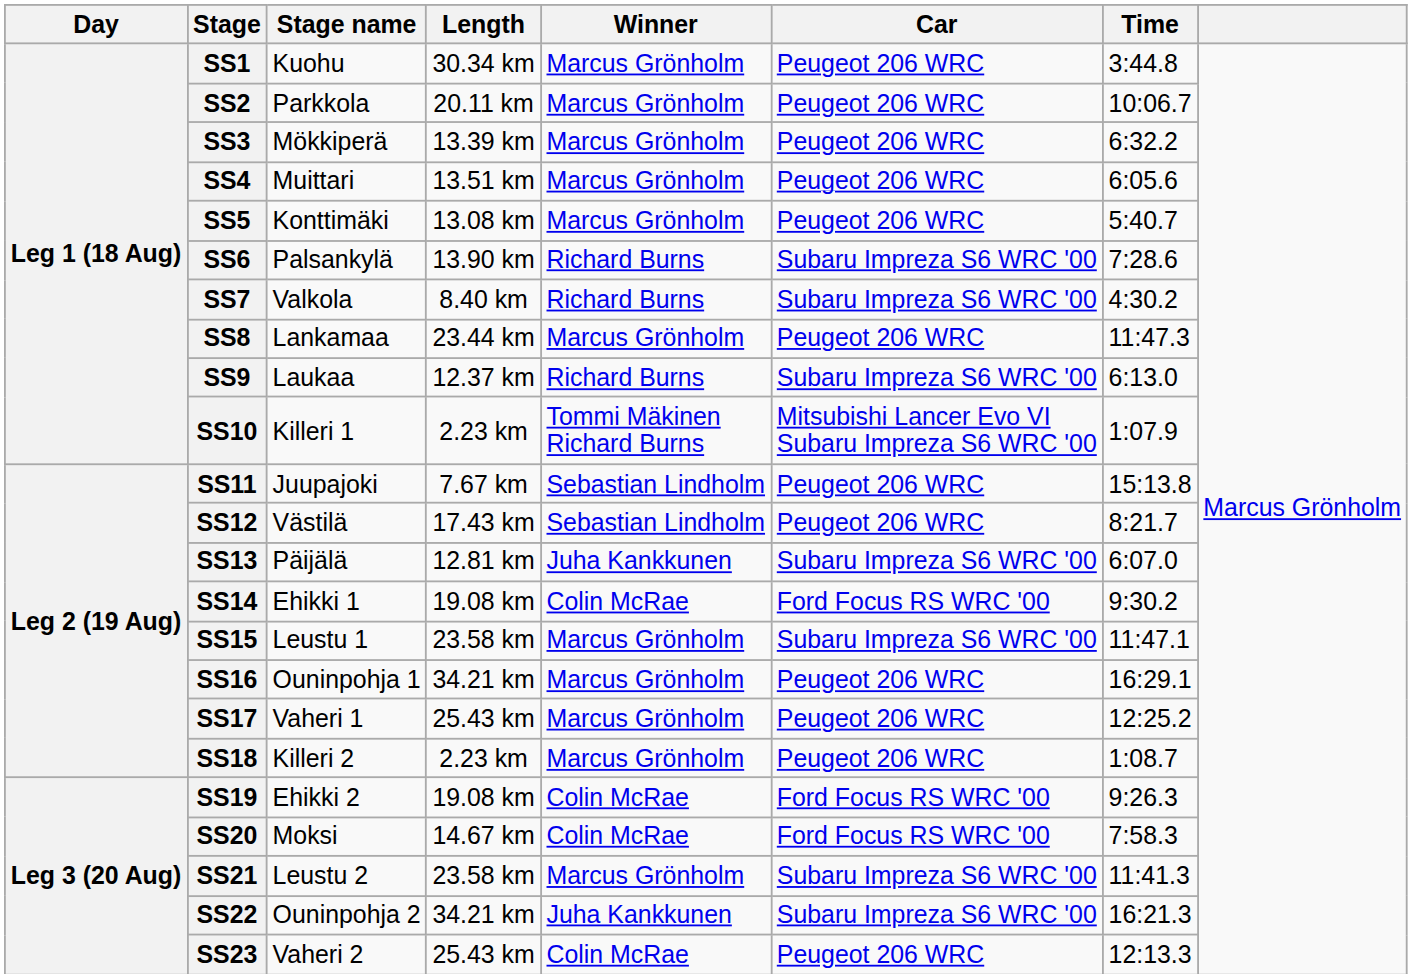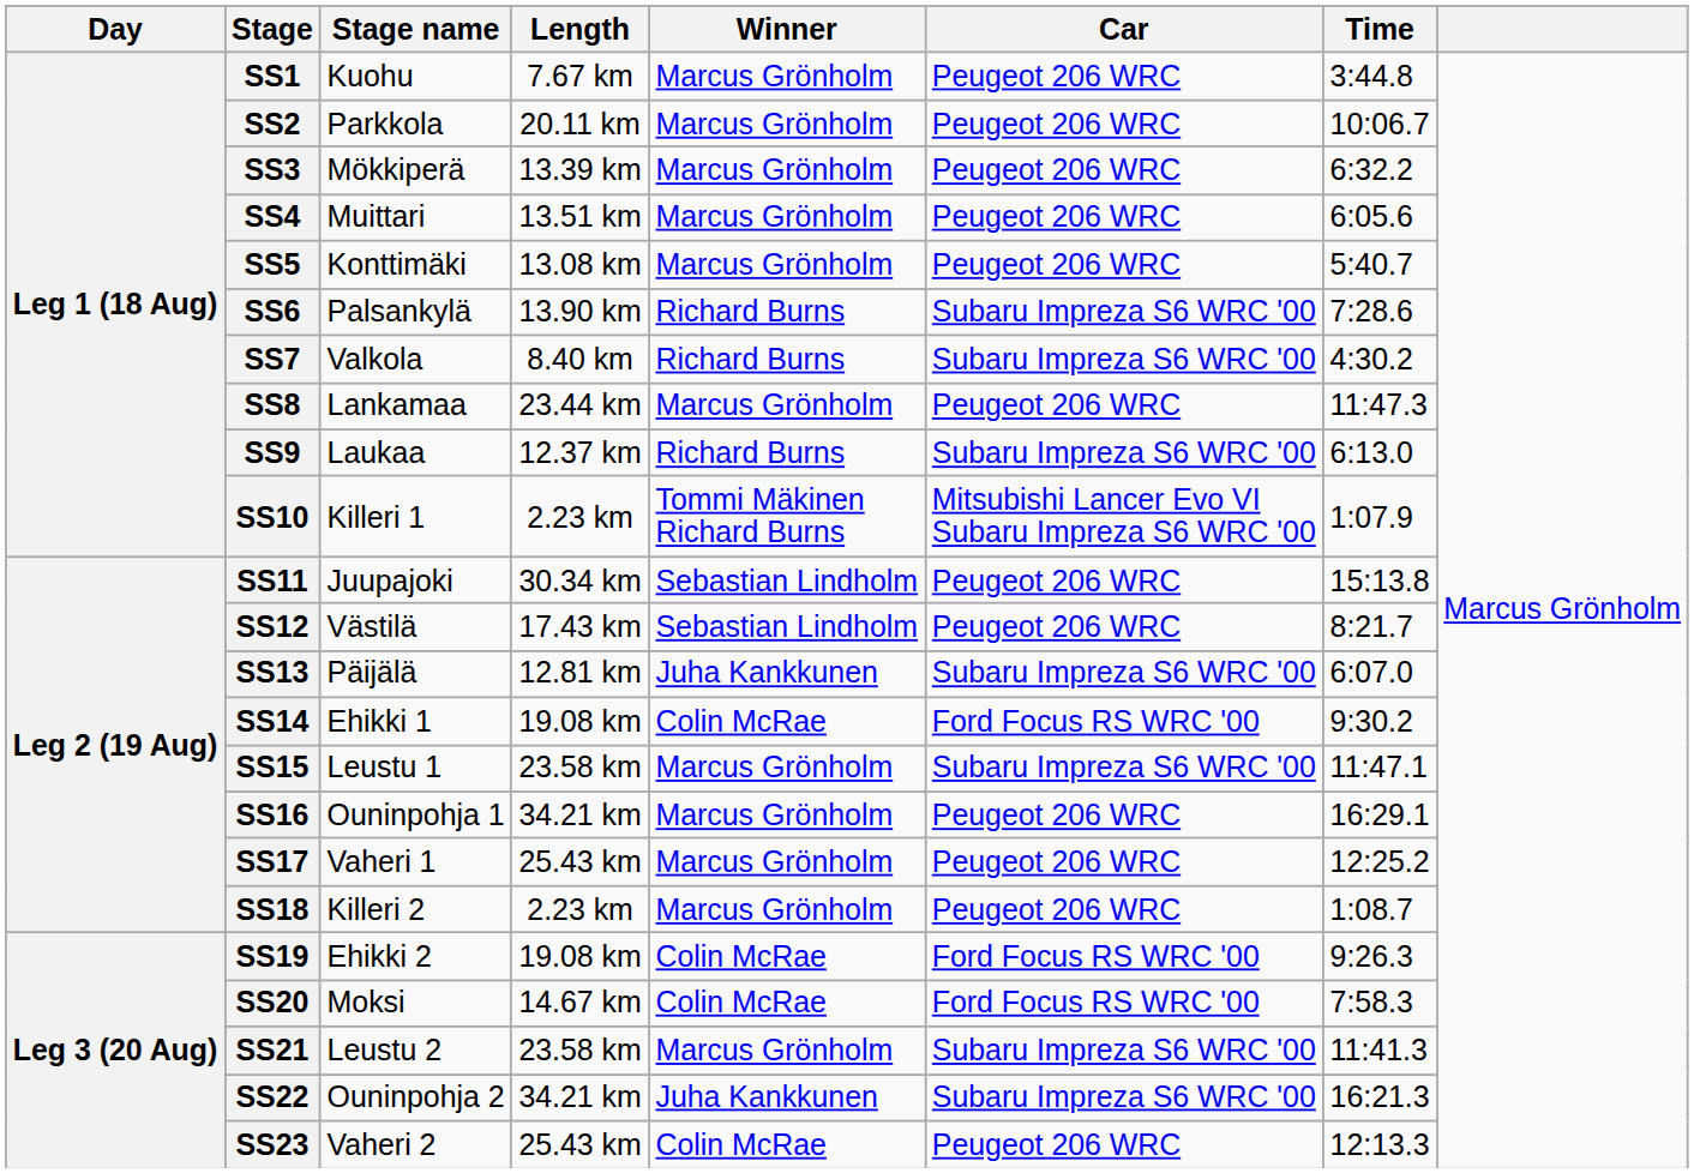 <table class="wikitable" style="font-size: 85%;">
 <tr>
 <th>Day</th>
 <th>Stage</th>
 <th>Stage name</th>
 <th>Length</th>
 <th>Winner</th>
 <th>Car</th>
 <th>Time</th>
 <th></th>
 </tr>
 <tr>
 <th rowspan="10">Leg 1 (18 Aug)</th>
 <th>SS1</th>
 <td>Kuohu</td>
-<td align="center">30.34 km</td>
+<td align="center">7.67 km</td>
 <td> <a href='#'>Marcus Grönholm</a></td>
 <td><a href='#'>Peugeot 206 WRC</a></td>
 <td>3:44.8</td>
 <td rowspan="23"> <a href='#'>Marcus Grönholm</a></td>
 </tr>
 <tr>
 <th>SS2</th>
 <td>Parkkola</td>
 <td align="center">20.11 km</td>
 <td> <a href='#'>Marcus Grönholm</a></td>
 <td><a href='#'>Peugeot 206 WRC</a></td>
 <td>10:06.7</td>
 </tr>
 <tr>
 <th>SS3</th>
 <td>Mökkiperä</td>
 <td align="center">13.39 km</td>
 <td> <a href='#'>Marcus Grönholm</a></td>
 <td><a href='#'>Peugeot 206 WRC</a></td>
 <td>6:32.2</td>
 </tr>
 <tr>
 <th>SS4</th>
 <td>Muittari</td>
 <td align="center">13.51 km</td>
 <td> <a href='#'>Marcus Grönholm</a></td>
 <td><a href='#'>Peugeot 206 WRC</a></td>
 <td>6:05.6</td>
 </tr>
 <tr>
 <th>SS5</th>
 <td>Konttimäki</td>
 <td align="center">13.08 km</td>
 <td> <a href='#'>Marcus Grönholm</a></td>
 <td><a href='#'>Peugeot 206 WRC</a></td>
 <td>5:40.7</td>
 </tr>
 <tr>
 <th>SS6</th>
 <td>Palsankylä</td>
 <td align="center">13.90 km</td>
 <td> <a href='#'>Richard Burns</a></td>
 <td><a href='#'>Subaru Impreza S6 WRC '00</a></td>
 <td>7:28.6</td>
 </tr>
 <tr>
 <th>SS7</th>
 <td>Valkola</td>
 <td align="center">8.40 km</td>
 <td> <a href='#'>Richard Burns</a></td>
 <td><a href='#'>Subaru Impreza S6 WRC '00</a></td>
 <td>4:30.2</td>
 </tr>
 <tr>
 <th>SS8</th>
 <td>Lankamaa</td>
 <td align="center">23.44 km</td>
 <td> <a href='#'>Marcus Grönholm</a></td>
 <td><a href='#'>Peugeot 206 WRC</a></td>
 <td>11:47.3</td>
 </tr>
 <tr>
 <th>SS9</th>
 <td>Laukaa</td>
 <td align="center">12.37 km</td>
 <td> <a href='#'>Richard Burns</a></td>
 <td><a href='#'>Subaru Impreza S6 WRC '00</a></td>
 <td>6:13.0</td>
 </tr>
 <tr>
 <th>SS10</th>
 <td>Killeri 1</td>
 <td align="center">2.23 km</td>
 <td> <a href='#'>Tommi Mäkinen</a><br> <a href='#'>Richard Burns</a></td>
 <td><a href='#'>Mitsubishi Lancer Evo VI</a><br><a href='#'>Subaru Impreza S6 WRC '00</a></td>
 <td>1:07.9</td>
 </tr>
 <tr>
 <th rowspan="8">Leg 2 (19 Aug)</th>
 <th>SS11</th>
 <td>Juupajoki</td>
-<td align="center">7.67 km</td>
+<td align="center">30.34 km</td>
 <td> <a href='#'>Sebastian Lindholm</a></td>
 <td><a href='#'>Peugeot 206 WRC</a></td>
 <td>15:13.8</td>
 </tr>
 <tr>
 <th>SS12</th>
 <td>Västilä</td>
 <td align="center">17.43 km</td>
 <td> <a href='#'>Sebastian Lindholm</a></td>
 <td><a href='#'>Peugeot 206 WRC</a></td>
 <td>8:21.7</td>
 </tr>
 <tr>
 <th>SS13</th>
 <td>Päijälä</td>
 <td align="center">12.81 km</td>
 <td> <a href='#'>Juha Kankkunen</a></td>
 <td><a href='#'>Subaru Impreza S6 WRC '00</a></td>
 <td>6:07.0</td>
 </tr>
 <tr>
 <th>SS14</th>
 <td>Ehikki 1</td>
 <td align="center">19.08 km</td>
 <td> <a href='#'>Colin McRae</a></td>
 <td><a href='#'>Ford Focus RS WRC '00</a></td>
 <td>9:30.2</td>
 </tr>
 <tr>
 <th>SS15</th>
 <td>Leustu 1</td>
 <td align="center">23.58 km</td>
 <td> <a href='#'>Marcus Grönholm</a></td>
 <td><a href='#'>Subaru Impreza S6 WRC '00</a></td>
 <td>11:47.1</td>
 </tr>
 <tr>
 <th>SS16</th>
 <td>Ouninpohja 1</td>
 <td align="center">34.21 km</td>
 <td> <a href='#'>Marcus Grönholm</a></td>
 <td><a href='#'>Peugeot 206 WRC</a></td>
 <td>16:29.1</td>
 </tr>
 <tr>
 <th>SS17</th>
 <td>Vaheri 1</td>
 <td align="center">25.43 km</td>
 <td> <a href='#'>Marcus Grönholm</a></td>
 <td><a href='#'>Peugeot 206 WRC</a></td>
 <td>12:25.2</td>
 </tr>
 <tr>
 <th>SS18</th>
 <td>Killeri 2</td>
 <td align="center">2.23 km</td>
 <td> <a href='#'>Marcus Grönholm</a></td>
 <td><a href='#'>Peugeot 206 WRC</a></td>
 <td>1:08.7</td>
 </tr>
 <tr>
 <th rowspan="5">Leg 3 (20 Aug)</th>
 <th>SS19</th>
 <td>Ehikki 2</td>
 <td align="center">19.08 km</td>
 <td> <a href='#'>Colin McRae</a></td>
 <td><a href='#'>Ford Focus RS WRC '00</a></td>
 <td>9:26.3</td>
 </tr>
 <tr>
 <th>SS20</th>
 <td>Moksi</td>
 <td align="center">14.67 km</td>
 <td> <a href='#'>Colin McRae</a></td>
 <td><a href='#'>Ford Focus RS WRC '00</a></td>
 <td>7:58.3</td>
 </tr>
 <tr>
 <th>SS21</th>
 <td>Leustu 2</td>
 <td align="center">23.58 km</td>
 <td> <a href='#'>Marcus Grönholm</a></td>
 <td><a href='#'>Subaru Impreza S6 WRC '00</a></td>
 <td>11:41.3</td>
 </tr>
 <tr>
 <th>SS22</th>
 <td>Ouninpohja 2</td>
 <td align="center">34.21 km</td>
 <td> <a href='#'>Juha Kankkunen</a></td>
 <td><a href='#'>Subaru Impreza S6 WRC '00</a></td>
 <td>16:21.3</td>
 </tr>
 <tr>
 <th>SS23</th>
 <td>Vaheri 2</td>
 <td align="center">25.43 km</td>
 <td> <a href='#'>Colin McRae</a></td>
 <td><a href='#'>Peugeot 206 WRC</a></td>
 <td>12:13.3</td>
 </tr>
 <tr>
 </tr>
 </table>
